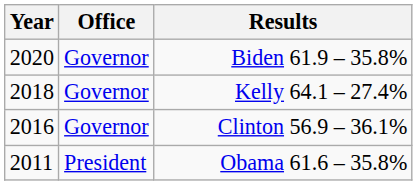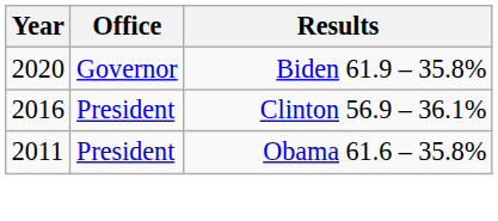 <table class=wikitable>
 <tr>
 <th width="30">Year</th>
 <th width="60">Office</th>
 <th width="180">Results</th>
 </tr>
 <tr>
 <td>2020</td>
 <td><a href='#'>Governor</a></td>
 <td align="right" ><a href='#'>Biden</a> 61.9 – 35.8%</td>
 </tr>
 <tr>
-<td>2018</td>
-<td><a href='#'>Governor</a></td>
-<td align="right" ><a href='#'>Kelly</a> 64.1 – 27.4%</td>
-</tr>
-<tr>
 <td>2016</td>
-<td><a href='#'>Governor</a></td>
+<td><a href='#'>President</a></td>
 <td align="right" ><a href='#'>Clinton</a> 56.9 – 36.1%</td>
 </tr>
 <tr>
 <td>2011</td>
 <td><a href='#'>President</a></td>
 <td align="right" ><a href='#'>Obama</a> 61.6 – 35.8%</td>
 </tr>
 </table>
